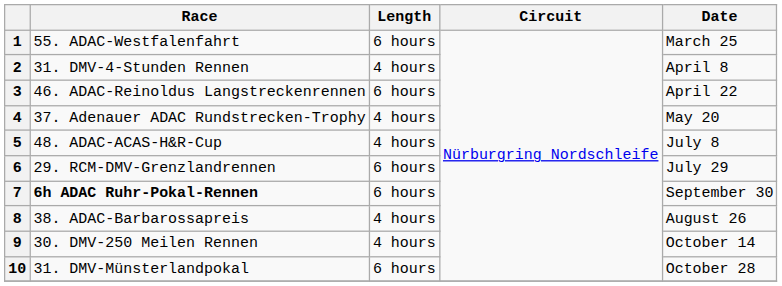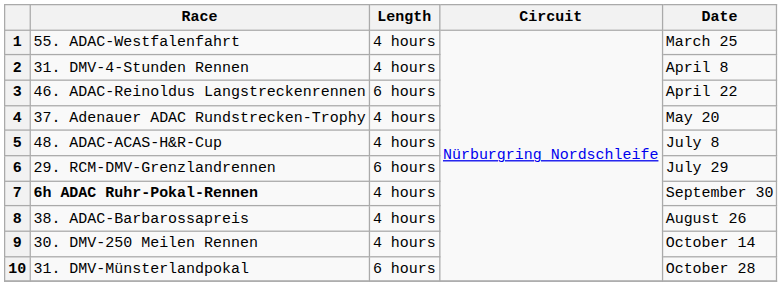 <table class="wikitable" style="font-size: 90%;">
 <tr>
 <th></th>
 <th>Race</th>
 <th>Length</th>
 <th>Circuit</th>
 <th>Date</th>
 </tr>
 <tr>
 <th>1</th>
 <td>55. ADAC-Westfalenfahrt</td>
-<td align=center>6 hours</td>
+<td align=center>4 hours</td>
 <td rowspan=10> <a href='#'>Nürburgring Nordschleife</a></td>
 <td>March 25</td>
 </tr>
 <tr>
 <th>2</th>
 <td>31. DMV-4-Stunden Rennen</td>
 <td align=center>4 hours</td>
 <td>April 8</td>
 </tr>
 <tr>
 <th>3</th>
 <td>46. ADAC-Reinoldus Langstreckenrennen</td>
 <td align=center>6 hours</td>
 <td>April 22</td>
 </tr>
 <tr>
 <th>4</th>
 <td>37. Adenauer ADAC Rundstrecken-Trophy</td>
 <td align=center>4 hours</td>
 <td>May 20</td>
 </tr>
 <tr>
 <th>5</th>
 <td>48. ADAC-ACAS-H&R-Cup</td>
 <td align=center>4 hours</td>
 <td>July 8</td>
 </tr>
 <tr>
 <th>6</th>
 <td>29. RCM-DMV-Grenzlandrennen</td>
 <td align=center>6 hours</td>
 <td>July 29</td>
 </tr>
 <tr>
 <th>7</th>
 <td><strong>6h ADAC Ruhr-Pokal-Rennen</strong></td>
-<td align=center>6 hours</td>
+<td align=center>4 hours</td>
 <td>September 30</td>
 </tr>
 <tr>
 <th>8</th>
 <td>38. ADAC-Barbarossapreis</td>
 <td align=center>4 hours</td>
 <td>August 26</td>
 </tr>
 <tr>
 <th>9</th>
 <td>30. DMV-250 Meilen Rennen</td>
 <td align=center>4 hours</td>
 <td>October 14</td>
 </tr>
 <tr>
 <th>10</th>
 <td>31. DMV-Münsterlandpokal</td>
 <td align=center>6 hours</td>
 <td>October 28</td>
 </tr>
 <tr>
 </tr>
 </table>
